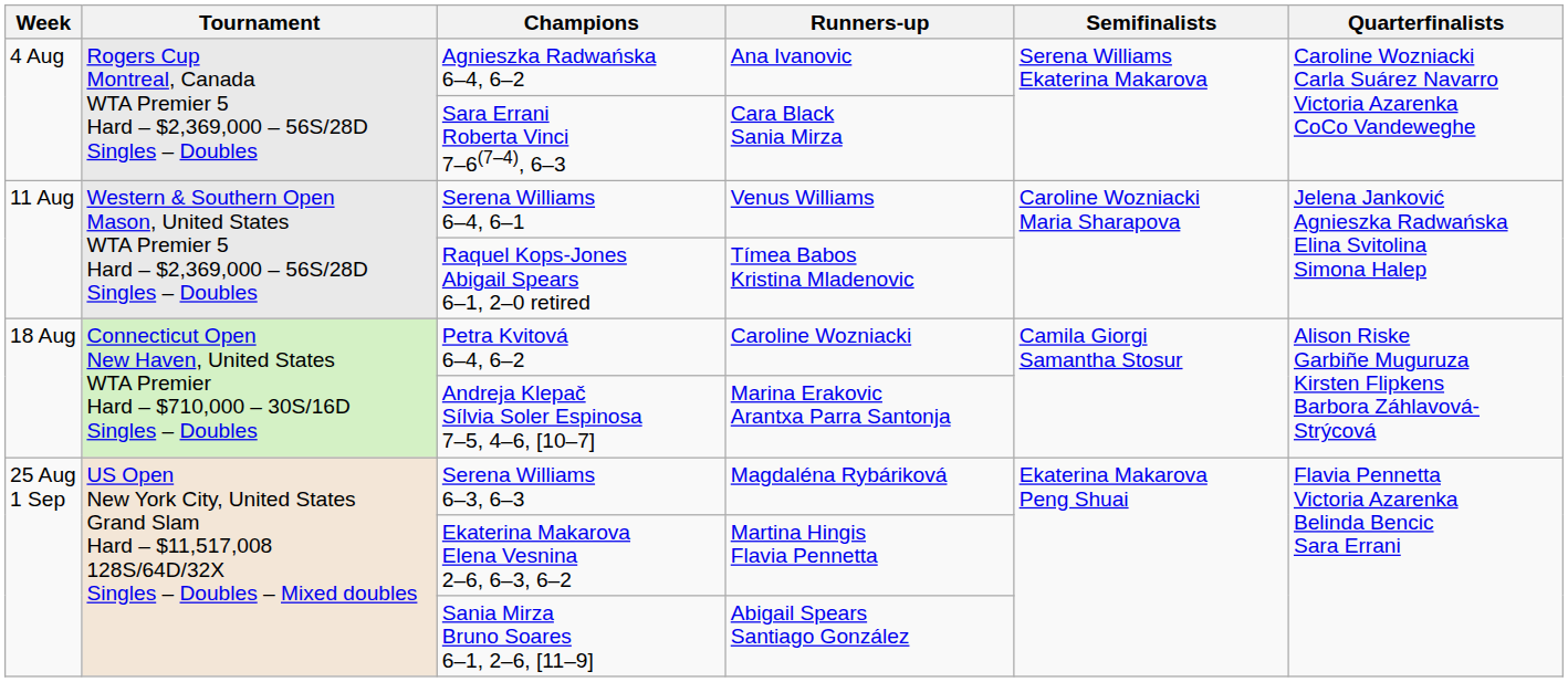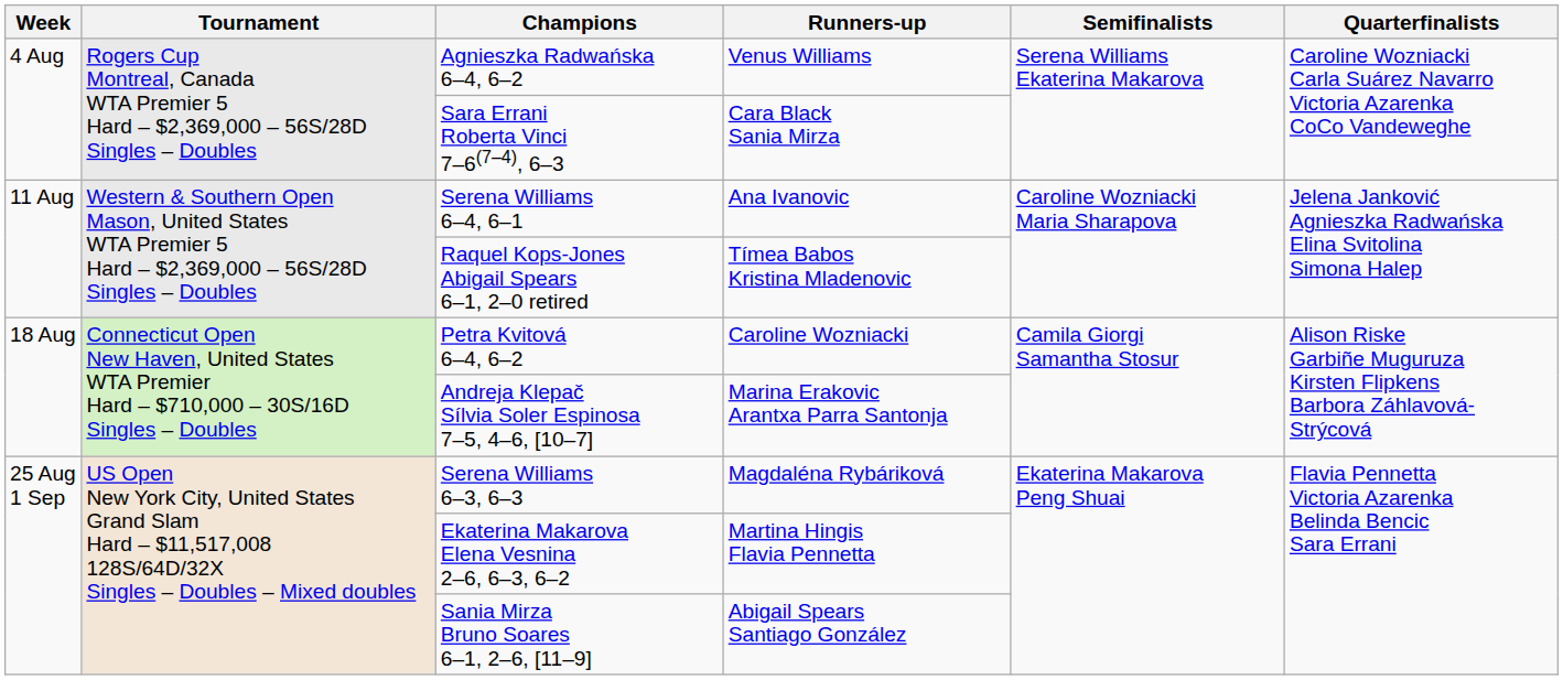 <table class=wikitable style=font-size:95%>
 <tr>
 <th style="width:48px;">Week</th>
 <th style="width:248px;">Tournament</th>
 <th style="width:200px;">Champions</th>
 <th style="width:200px;">Runners-up</th>
 <th style="width:190px;">Semifinalists</th>
 <th style="width:190px;">Quarterfinalists</th>
 </tr>
 <tr valign=top>
 <td rowspan=2>4 Aug</td>
 <td style="background:#E9E9E9;" rowspan="2"><a href='#'>Rogers Cup</a><br><a href='#'>Montreal</a>, Canada<br>WTA Premier 5<br>Hard – $2,369,000 – 56S/28D<br><a href='#'>Singles</a> – <a href='#'>Doubles</a></td>
 <td> <a href='#'>Agnieszka Radwańska</a><br>6–4, 6–2</td>
-<td> <a href='#'>Ana Ivanovic</a></td>
+<td> <a href='#'>Venus Williams</a></td>
 <td rowspan=2> <a href='#'>Serena Williams</a> <br>  <a href='#'>Ekaterina Makarova</a></td>
 <td rowspan=2> <a href='#'>Caroline Wozniacki</a> <br> <a href='#'>Carla Suárez Navarro</a> <br> <a href='#'>Victoria Azarenka</a> <br>  <a href='#'>CoCo Vandeweghe</a></td>
 </tr>
 <tr valign=top>
 <td> <a href='#'>Sara Errani</a> <br>  <a href='#'>Roberta Vinci</a><br> 7–6<sup>(7–4)</sup>, 6–3</td>
 <td> <a href='#'>Cara Black</a> <br>  <a href='#'>Sania Mirza</a></td>
 </tr>
 <tr valign=top>
 <td rowspan=2>11 Aug</td>
 <td style="background:#E9E9E9;" rowspan="2"><a href='#'>Western & Southern Open</a><br> <a href='#'>Mason</a>, United States<br>WTA Premier 5<br>Hard – $2,369,000 – 56S/28D<br><a href='#'>Singles</a> – <a href='#'>Doubles</a></td>
 <td> <a href='#'>Serena Williams</a><br>6–4, 6–1</td>
-<td> <a href='#'>Venus Williams</a></td>
+<td> <a href='#'>Ana Ivanovic</a></td>
 <td rowspan=2> <a href='#'>Caroline Wozniacki</a> <br>   <a href='#'>Maria Sharapova</a></td>
 <td rowspan=2> <a href='#'>Jelena Janković</a> <br>  <a href='#'>Agnieszka Radwańska</a> <br>  <a href='#'>Elina Svitolina</a> <br>  <a href='#'>Simona Halep</a></td>
 </tr>
 <tr valign=top>
 <td> <a href='#'>Raquel Kops-Jones</a> <br>  <a href='#'>Abigail Spears</a><br> 6–1, 2–0 retired</td>
 <td> <a href='#'>Tímea Babos</a> <br>  <a href='#'>Kristina Mladenovic</a></td>
 </tr>
 <tr valign=top>
 <td rowspan=2>18 Aug</td>
 <td style="background:#D4F1C5;" rowspan="2"><a href='#'>Connecticut Open</a><br><a href='#'>New Haven</a>, United States<br>WTA Premier<br>Hard – $710,000 – 30S/16D<br><a href='#'>Singles</a> – <a href='#'>Doubles</a></td>
 <td> <a href='#'>Petra Kvitová</a><br>6–4, 6–2</td>
 <td> <a href='#'>Caroline Wozniacki</a></td>
 <td rowspan=2> <a href='#'>Camila Giorgi</a><br> <a href='#'>Samantha Stosur</a></td>
 <td rowspan=2> <a href='#'>Alison Riske</a> <br>  <a href='#'>Garbiñe Muguruza</a> <br> <a href='#'>Kirsten Flipkens</a><br>  <a href='#'>Barbora Záhlavová-Strýcová</a></td>
 </tr>
 <tr valign=top>
 <td> <a href='#'>Andreja Klepač</a><br> <a href='#'>Sílvia Soler Espinosa</a><br>7–5, 4–6, [10–7]</td>
 <td> <a href='#'>Marina Erakovic</a><br> <a href='#'>Arantxa Parra Santonja</a></td>
 </tr>
 <tr valign=top>
 <td rowspan=3>25 Aug <br>1 Sep</td>
 <td style="background:#F3E6D7;" rowspan="3"><a href='#'>US Open</a><br>New York City, United States<br>Grand Slam<br>Hard – $11,517,008<br>128S/64D/32X<br><a href='#'>Singles</a> – <a href='#'>Doubles</a> – <a href='#'>Mixed doubles</a></td>
 <td> <a href='#'>Serena Williams</a> <br>6–3, 6–3</td>
 <td> <a href='#'>Magdaléna Rybáriková</a></td>
 <td rowspan=3> <a href='#'>Ekaterina Makarova</a><br> <a href='#'>Peng Shuai</a></td>
 <td rowspan=3> <a href='#'>Flavia Pennetta</a><br> <a href='#'>Victoria Azarenka</a><br>  <a href='#'>Belinda Bencic</a><br>  <a href='#'>Sara Errani</a></td>
 </tr>
 <tr valign=top>
 <td> <a href='#'>Ekaterina Makarova</a><br> <a href='#'>Elena Vesnina</a><br>2–6, 6–3, 6–2</td>
 <td> <a href='#'>Martina Hingis</a><br> <a href='#'>Flavia Pennetta</a></td>
 </tr>
 <tr valign=top>
 <td> <a href='#'>Sania Mirza</a> <br>  <a href='#'>Bruno Soares</a><br>6–1, 2–6, [11–9]</td>
 <td> <a href='#'>Abigail Spears</a> <br>  <a href='#'>Santiago González</a></td>
 </tr>
 </table>
